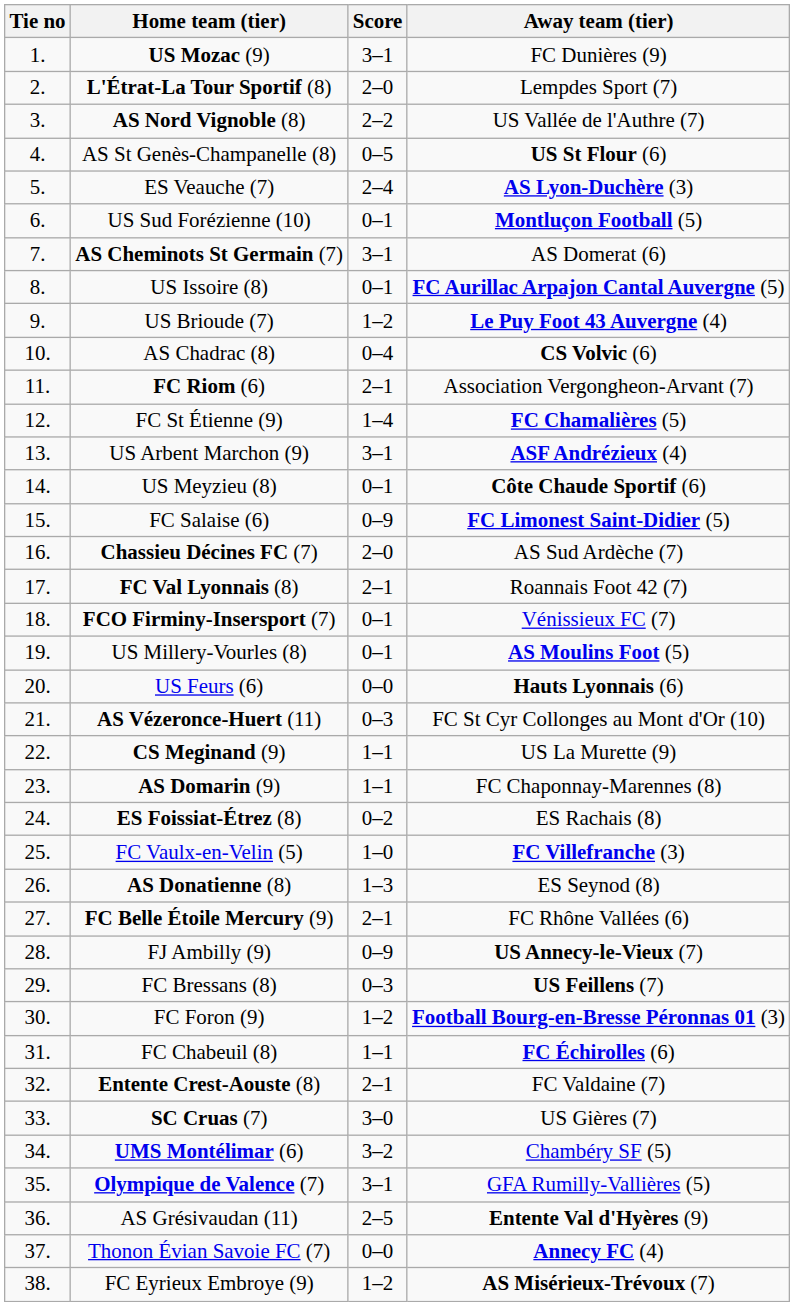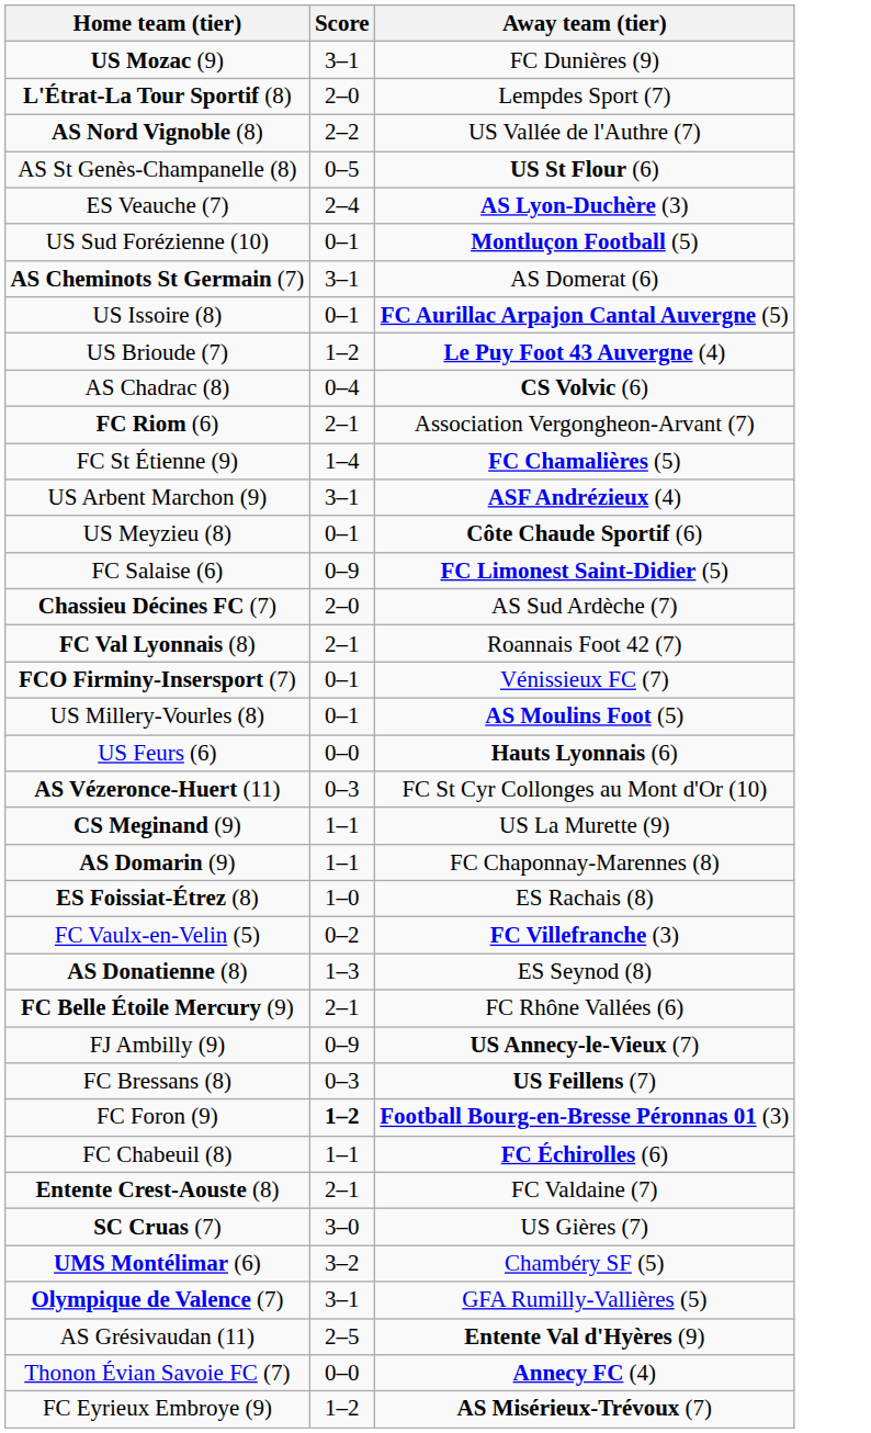 <table class="wikitable" style="text-align: center">
 <tr>
-<th>Tie no</th>
 <th>Home team (tier)</th>
 <th>Score</th>
 <th>Away team (tier)</th>
 </tr>
 <tr>
-<td>1.</td>
 <td><strong>US Mozac</strong> (9)</td>
 <td>3–1</td>
 <td>FC Dunières (9)</td>
 </tr>
 <tr>
-<td>2.</td>
 <td><strong>L'Étrat-La Tour Sportif</strong> (8)</td>
 <td>2–0</td>
 <td>Lempdes Sport (7)</td>
 </tr>
 <tr>
-<td>3.</td>
 <td><strong>AS Nord Vignoble</strong> (8)</td>
 <td>2–2 </td>
 <td>US Vallée de l'Authre (7)</td>
 </tr>
 <tr>
-<td>4.</td>
 <td>AS St Genès-Champanelle (8)</td>
 <td>0–5</td>
 <td><strong>US St Flour</strong> (6)</td>
 </tr>
 <tr>
-<td>5.</td>
 <td>ES Veauche (7)</td>
 <td>2–4</td>
 <td><strong><a href='#'>AS Lyon-Duchère</a></strong> (3)</td>
 </tr>
 <tr>
-<td>6.</td>
 <td>US Sud Forézienne (10)</td>
 <td>0–1</td>
 <td><strong><a href='#'>Montluçon Football</a></strong> (5)</td>
 </tr>
 <tr>
-<td>7.</td>
 <td><strong>AS Cheminots St Germain</strong> (7)</td>
 <td>3–1</td>
 <td>AS Domerat (6)</td>
 </tr>
 <tr>
-<td>8.</td>
 <td>US Issoire (8)</td>
 <td>0–1</td>
 <td><strong><a href='#'>FC Aurillac Arpajon Cantal Auvergne</a></strong> (5)</td>
 </tr>
 <tr>
-<td>9.</td>
 <td>US Brioude (7)</td>
 <td>1–2</td>
 <td><strong><a href='#'>Le Puy Foot 43 Auvergne</a></strong> (4)</td>
 </tr>
 <tr>
-<td>10.</td>
 <td>AS Chadrac (8)</td>
 <td>0–4</td>
 <td><strong>CS Volvic</strong> (6)</td>
 </tr>
 <tr>
-<td>11.</td>
 <td><strong>FC Riom</strong> (6)</td>
 <td>2–1</td>
 <td>Association Vergongheon-Arvant (7)</td>
 </tr>
 <tr>
-<td>12.</td>
 <td>FC St Étienne (9)</td>
 <td>1–4</td>
 <td><strong><a href='#'>FC Chamalières</a></strong> (5)</td>
 </tr>
 <tr>
-<td>13.</td>
 <td>US Arbent Marchon (9)</td>
 <td>3–1</td>
 <td><strong><a href='#'>ASF Andrézieux</a></strong> (4)</td>
 </tr>
 <tr>
-<td>14.</td>
 <td>US Meyzieu (8)</td>
 <td>0–1</td>
 <td><strong>Côte Chaude Sportif</strong> (6)</td>
 </tr>
 <tr>
-<td>15.</td>
 <td>FC Salaise (6)</td>
 <td>0–9</td>
 <td><strong><a href='#'>FC Limonest Saint-Didier</a></strong> (5)</td>
 </tr>
 <tr>
-<td>16.</td>
 <td><strong>Chassieu Décines FC</strong> (7)</td>
 <td>2–0</td>
 <td>AS Sud Ardèche (7)</td>
 </tr>
 <tr>
-<td>17.</td>
 <td><strong>FC Val Lyonnais</strong> (8)</td>
 <td>2–1</td>
 <td>Roannais Foot 42 (7)</td>
 </tr>
 <tr>
-<td>18.</td>
 <td><strong>FCO Firminy-Insersport</strong> (7)</td>
 <td>0–1</td>
 <td><a href='#'>Vénissieux FC</a> (7)</td>
 </tr>
 <tr>
-<td>19.</td>
 <td>US Millery-Vourles (8)</td>
 <td>0–1</td>
 <td><strong><a href='#'>AS Moulins Foot</a></strong> (5)</td>
 </tr>
 <tr>
-<td>20.</td>
 <td><a href='#'>US Feurs</a> (6)</td>
 <td>0–0 </td>
 <td><strong>Hauts Lyonnais</strong> (6)</td>
 </tr>
 <tr>
-<td>21.</td>
 <td><strong>AS Vézeronce-Huert</strong> (11)</td>
 <td>0–3</td>
 <td>FC St Cyr Collonges au Mont d'Or (10)</td>
 </tr>
 <tr>
-<td>22.</td>
 <td><strong>CS Meginand</strong> (9)</td>
 <td>1–1 </td>
 <td>US La Murette (9)</td>
 </tr>
 <tr>
-<td>23.</td>
 <td><strong>AS Domarin</strong> (9)</td>
 <td>1–1 </td>
 <td>FC Chaponnay-Marennes (8)</td>
 </tr>
 <tr>
-<td>24.</td>
 <td><strong>ES Foissiat-Étrez</strong> (8)</td>
-<td>0–2</td>
+<td>1–0</td>
 <td>ES Rachais (8)</td>
 </tr>
 <tr>
-<td>25.</td>
 <td><a href='#'>FC Vaulx-en-Velin</a> (5)</td>
-<td>1–0</td>
+<td>0–2</td>
 <td><strong><a href='#'>FC Villefranche</a></strong> (3)</td>
 </tr>
 <tr>
-<td>26.</td>
 <td><strong>AS Donatienne</strong> (8)</td>
 <td>1–3</td>
 <td>ES Seynod (8)</td>
 </tr>
 <tr>
-<td>27.</td>
 <td><strong>FC Belle Étoile Mercury</strong> (9)</td>
 <td>2–1</td>
 <td>FC Rhône Vallées (6)</td>
 </tr>
 <tr>
-<td>28.</td>
 <td>FJ Ambilly (9)</td>
 <td>0–9</td>
 <td><strong>US Annecy-le-Vieux</strong> (7)</td>
 </tr>
 <tr>
-<td>29.</td>
 <td>FC Bressans (8)</td>
 <td>0–3</td>
 <td><strong>US Feillens</strong> (7)</td>
 </tr>
 <tr>
-<td>30.</td>
 <td>FC Foron (9)</td>
-<td>1–2</td>
+<td><strong>1–2</strong></td>
 <td><strong><a href='#'>Football Bourg-en-Bresse Péronnas 01</a></strong> (3)</td>
 </tr>
 <tr>
-<td>31.</td>
 <td>FC Chabeuil (8)</td>
 <td>1–1 </td>
 <td><strong><a href='#'>FC Échirolles</a></strong> (6)</td>
 </tr>
 <tr>
-<td>32.</td>
 <td><strong>Entente Crest-Aouste</strong> (8)</td>
 <td>2–1 </td>
 <td>FC Valdaine (7)</td>
 </tr>
 <tr>
-<td>33.</td>
 <td><strong>SC Cruas</strong> (7)</td>
 <td>3–0</td>
 <td>US Gières (7)</td>
 </tr>
 <tr>
-<td>34.</td>
 <td><strong><a href='#'>UMS Montélimar</a></strong> (6)</td>
 <td>3–2</td>
 <td><a href='#'>Chambéry SF</a> (5)</td>
 </tr>
 <tr>
-<td>35.</td>
 <td><strong><a href='#'>Olympique de Valence</a></strong> (7)</td>
 <td>3–1</td>
 <td><a href='#'>GFA Rumilly-Vallières</a> (5)</td>
 </tr>
 <tr>
-<td>36.</td>
 <td>AS Grésivaudan (11)</td>
 <td>2–5</td>
 <td><strong>Entente Val d'Hyères</strong> (9)</td>
 </tr>
 <tr>
-<td>37.</td>
 <td><a href='#'>Thonon Évian Savoie FC</a> (7)</td>
 <td>0–0 </td>
 <td><strong><a href='#'>Annecy FC</a></strong> (4)</td>
 </tr>
 <tr>
-<td>38.</td>
 <td>FC Eyrieux Embroye (9)</td>
 <td>1–2</td>
 <td><strong>AS Misérieux-Trévoux</strong> (7)</td>
 </tr>
 </table>
